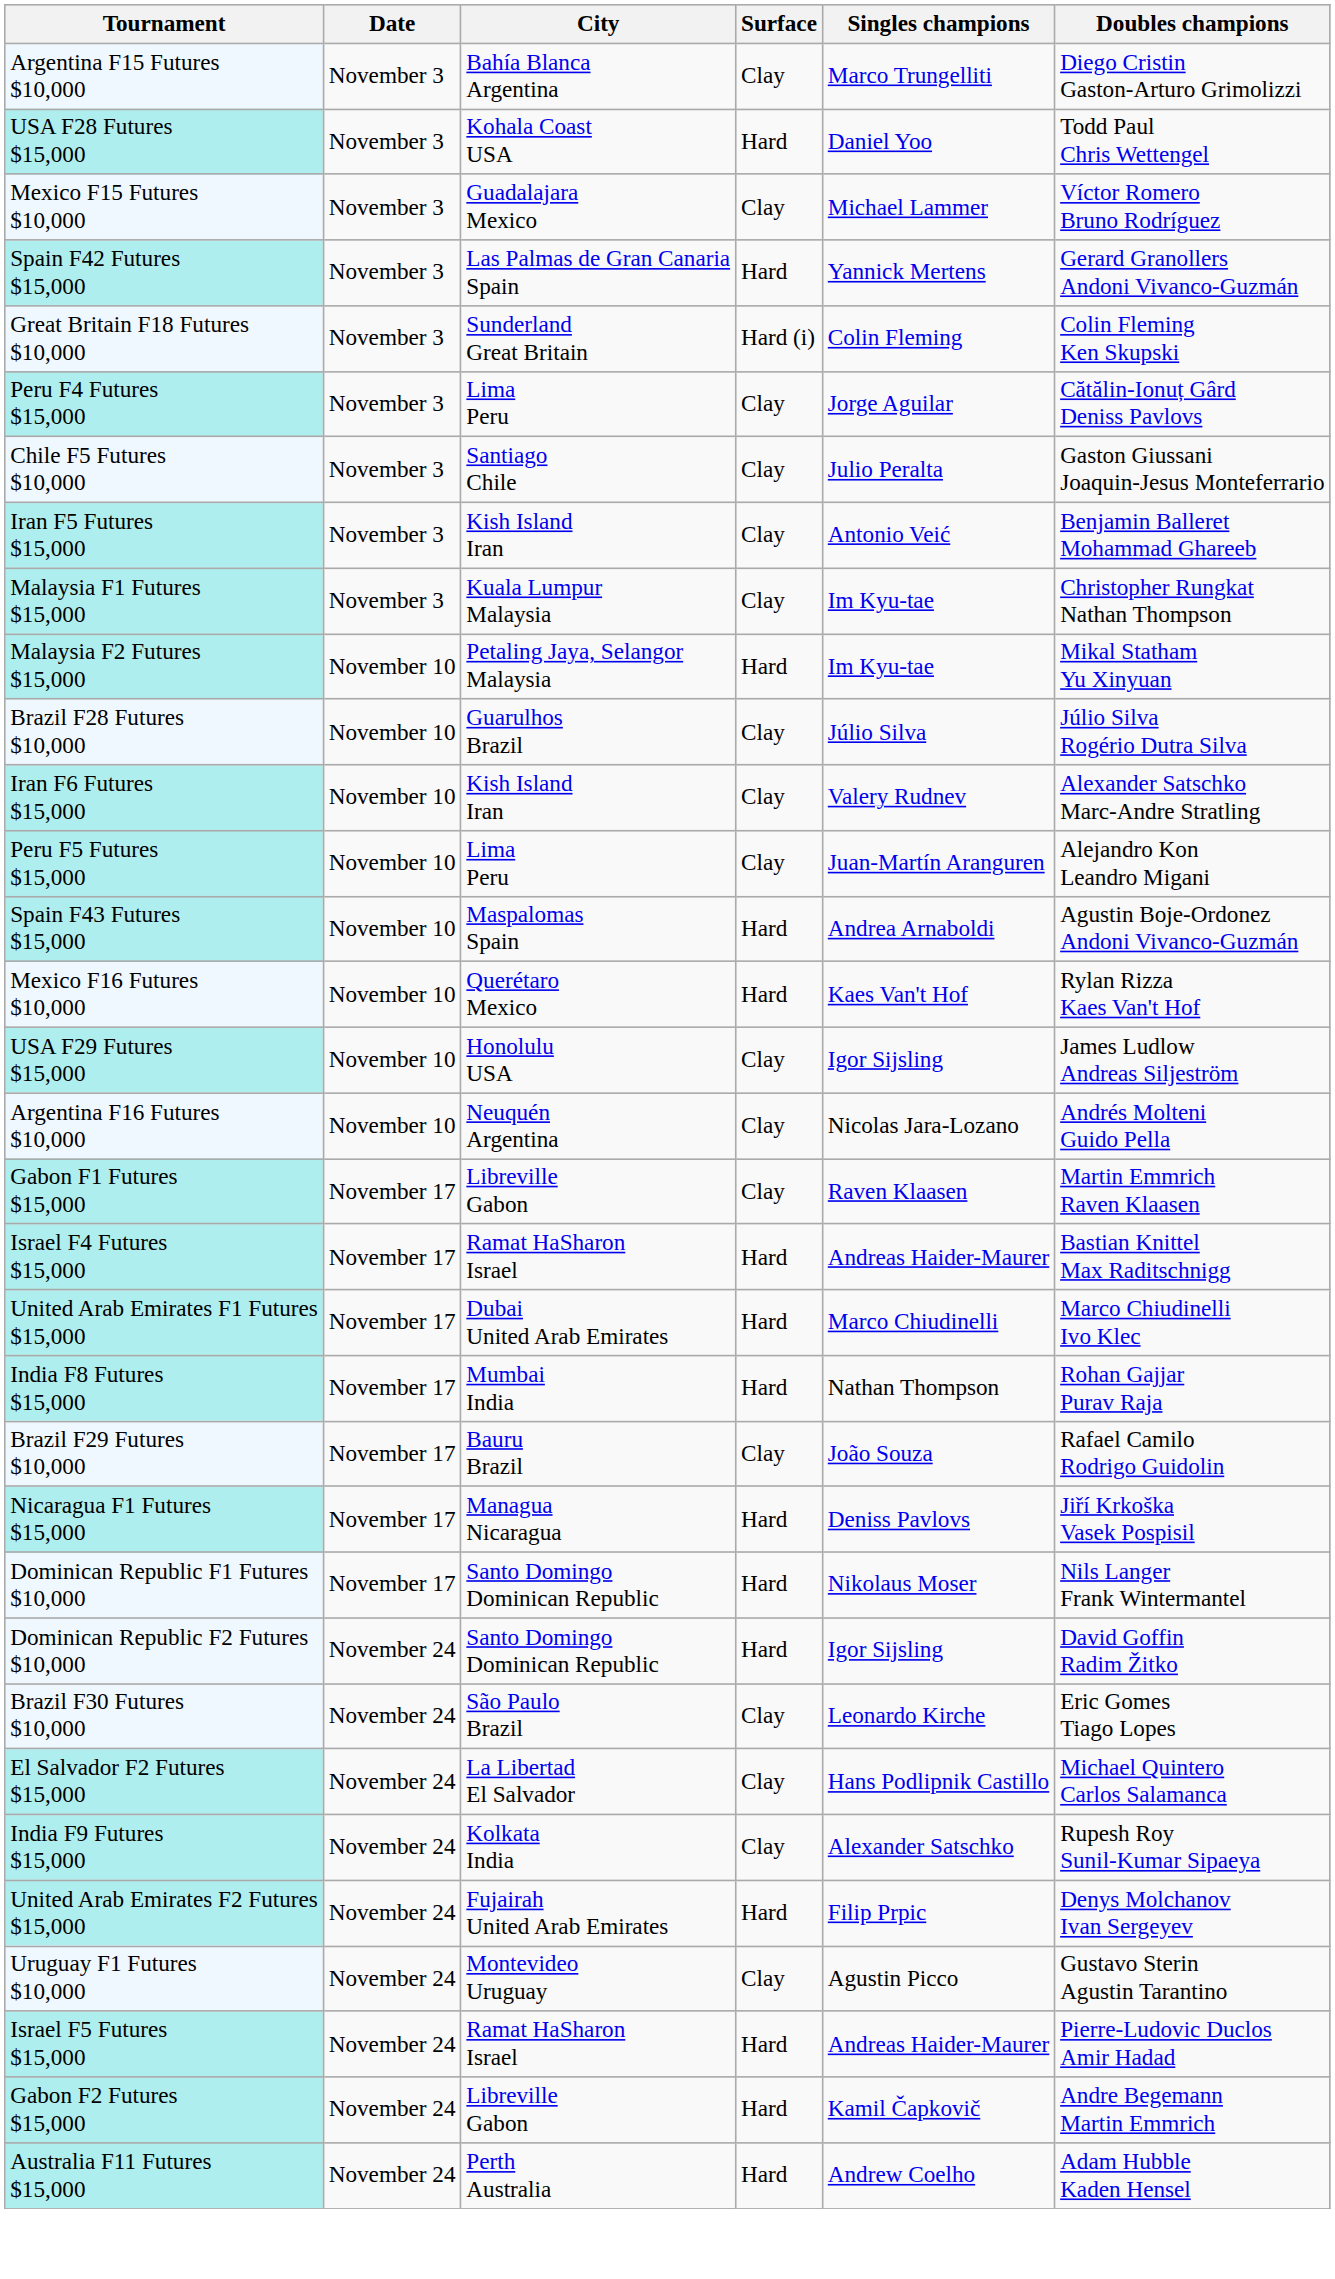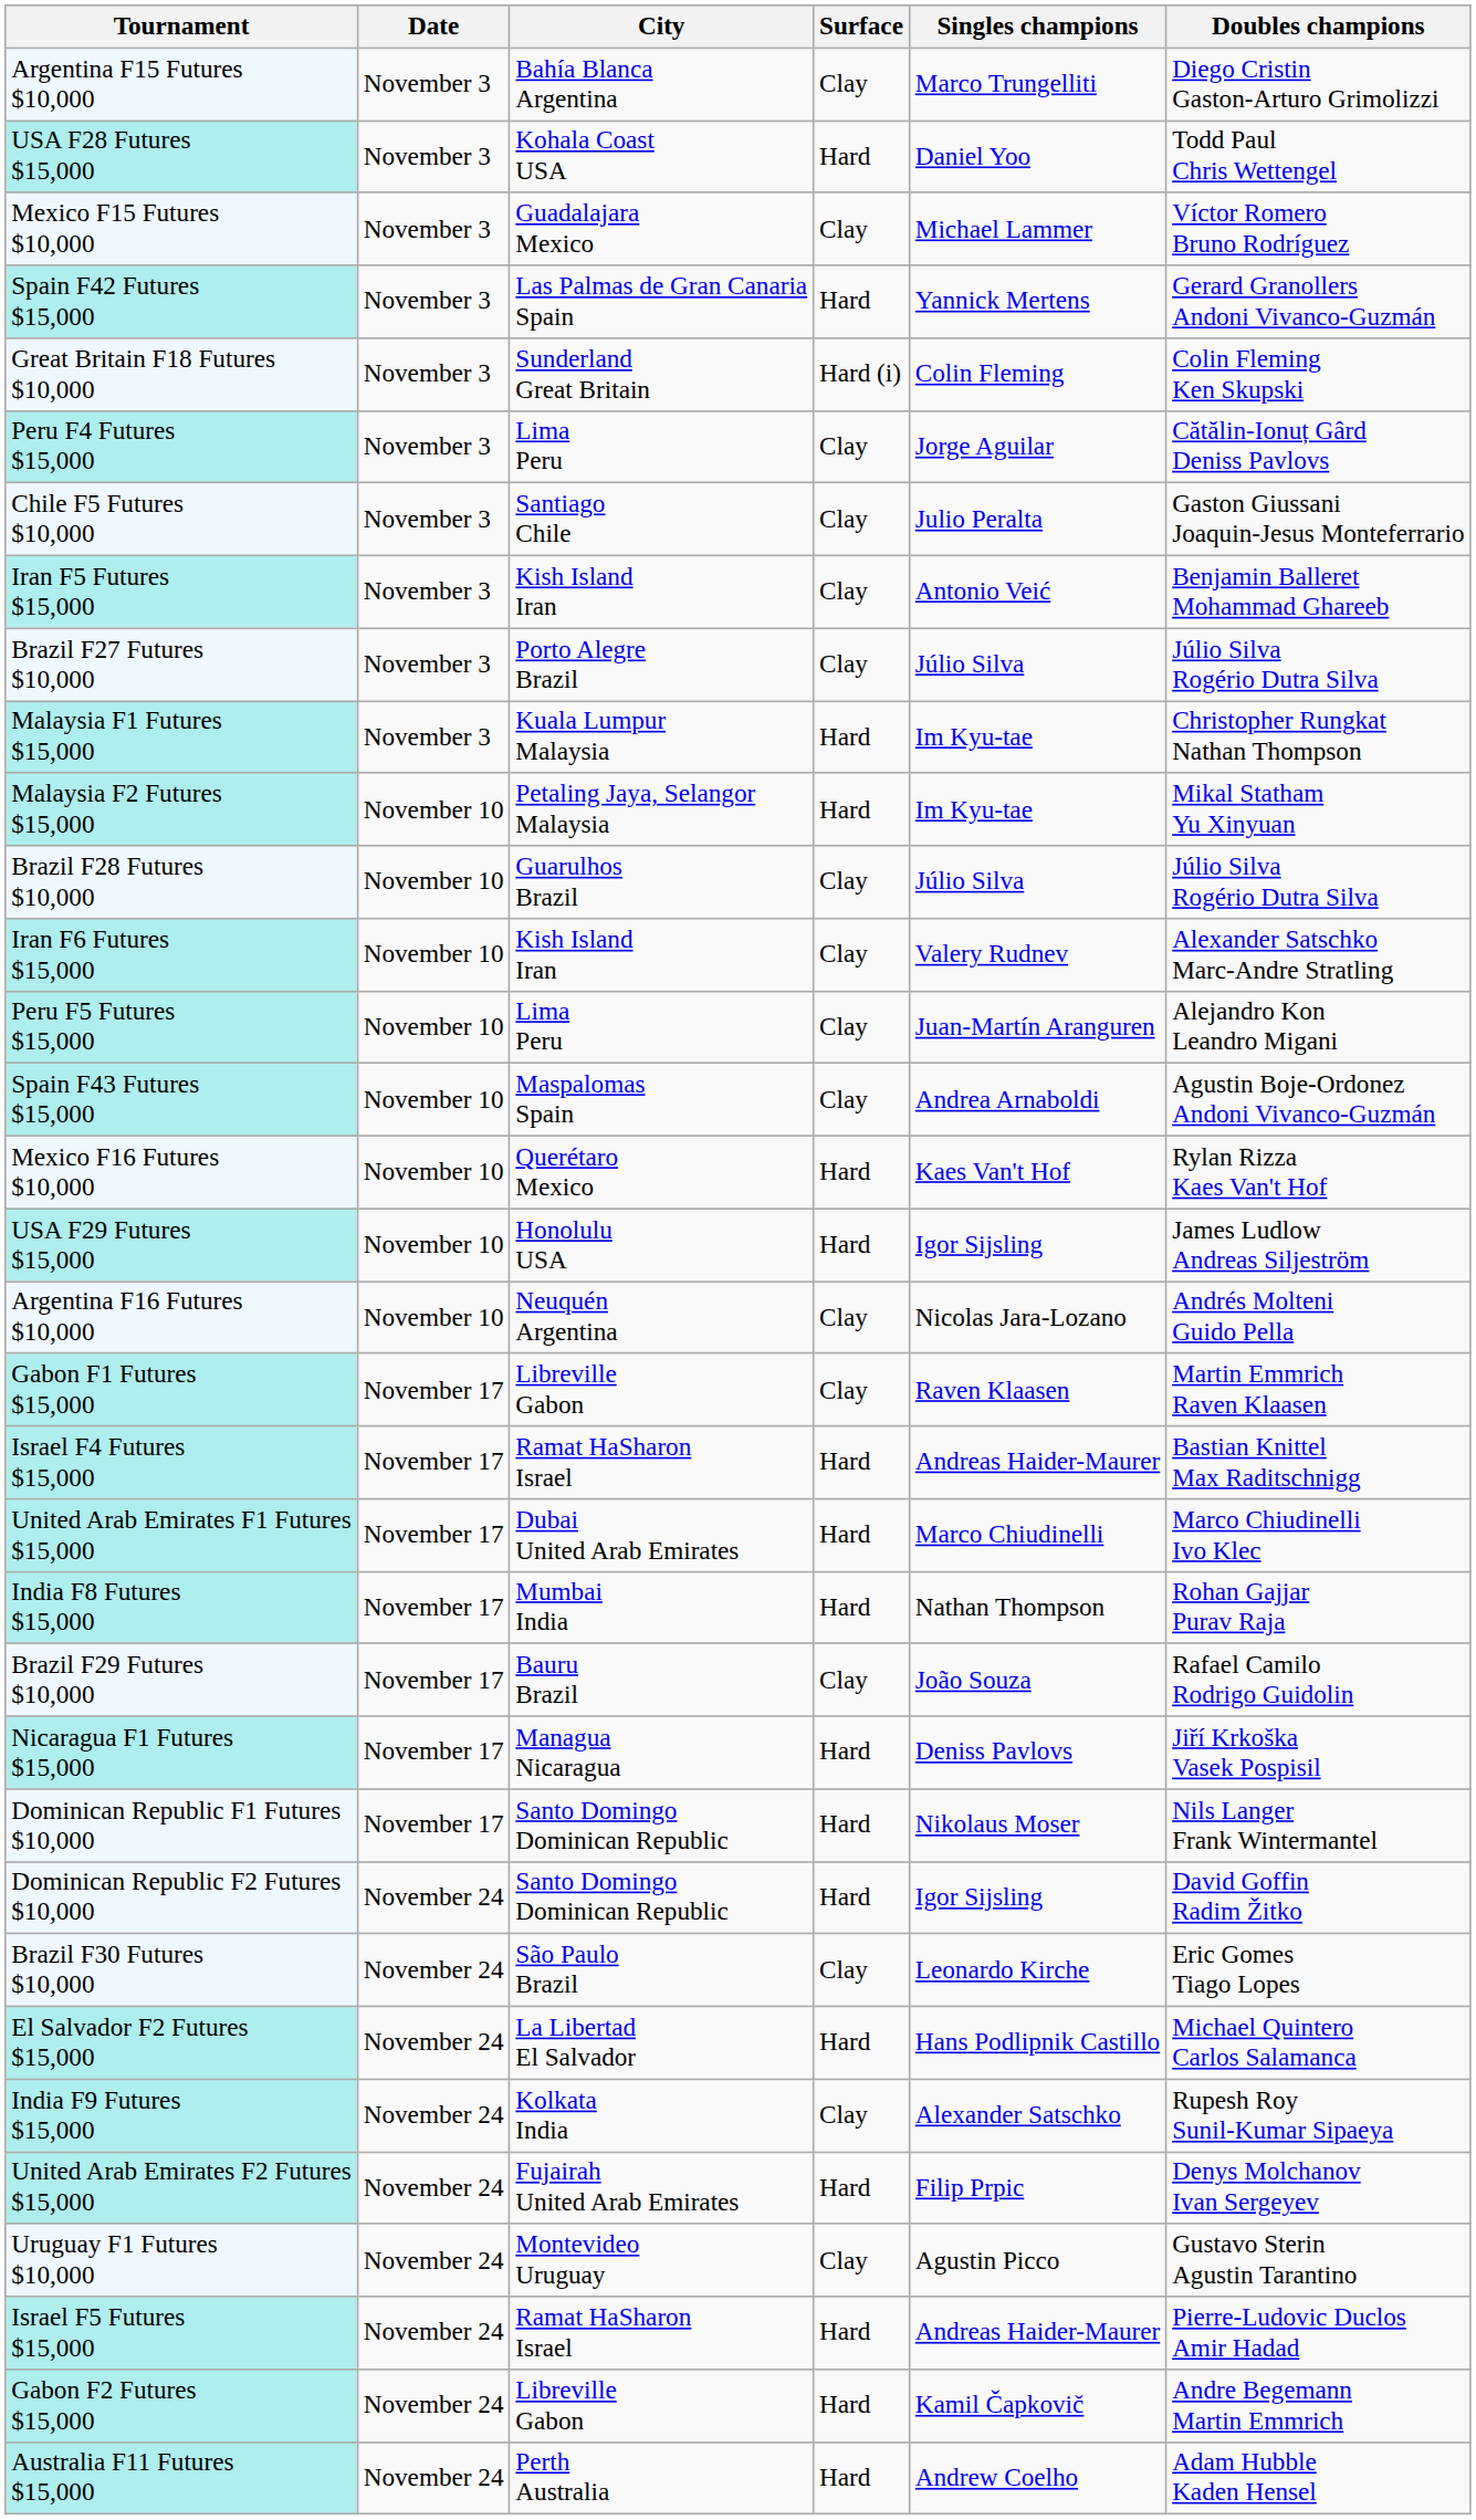 <table class="sortable wikitable" style="font-size:90%">
 <tr>
 <th>Tournament</th>
 <th>Date</th>
 <th>City</th>
 <th>Surface</th>
 <th>Singles champions</th>
 <th>Doubles champions</th>
 </tr>
 <tr>
 <td style="background:#f0f8ff;">Argentina F15 Futures<br>$10,000</td>
 <td>November 3</td>
 <td><a href='#'>Bahía Blanca</a><br>Argentina</td>
 <td>Clay</td>
 <td> <a href='#'>Marco Trungelliti</a></td>
 <td> <a href='#'>Diego Cristin</a><br> Gaston-Arturo Grimolizzi</td>
 </tr>
 <tr>
 <td style="background:#afeeee;">USA F28 Futures<br>$15,000</td>
 <td>November 3</td>
 <td><a href='#'>Kohala Coast</a><br>USA</td>
 <td>Hard</td>
 <td> <a href='#'>Daniel Yoo</a></td>
 <td> Todd Paul<br> <a href='#'>Chris Wettengel</a></td>
 </tr>
 <tr>
 <td style="background:#f0f8ff;">Mexico F15 Futures<br>$10,000</td>
 <td>November 3</td>
 <td><a href='#'>Guadalajara</a><br>Mexico</td>
 <td>Clay</td>
 <td> <a href='#'>Michael Lammer</a></td>
 <td> <a href='#'>Víctor Romero</a><br> <a href='#'>Bruno Rodríguez</a></td>
 </tr>
 <tr>
 <td style="background:#afeeee;">Spain F42 Futures<br>$15,000</td>
 <td>November 3</td>
 <td><a href='#'>Las Palmas de Gran Canaria</a><br>Spain</td>
 <td>Hard</td>
 <td> <a href='#'>Yannick Mertens</a></td>
 <td> <a href='#'>Gerard Granollers</a><br> <a href='#'>Andoni Vivanco-Guzmán</a></td>
 </tr>
 <tr>
 <td style="background:#f0f8ff;">Great Britain F18 Futures<br>$10,000</td>
 <td>November 3</td>
 <td><a href='#'>Sunderland</a><br>Great Britain</td>
 <td>Hard (i)</td>
 <td> <a href='#'>Colin Fleming</a></td>
 <td> <a href='#'>Colin Fleming</a><br> <a href='#'>Ken Skupski</a></td>
 </tr>
 <tr>
 <td style="background:#afeeee;">Peru F4 Futures<br>$15,000</td>
 <td>November 3</td>
 <td><a href='#'>Lima</a><br>Peru</td>
 <td>Clay</td>
 <td> <a href='#'>Jorge Aguilar</a></td>
 <td> <a href='#'>Cătălin-Ionuț Gârd</a><br> <a href='#'>Deniss Pavlovs</a></td>
 </tr>
 <tr>
 <td style="background:#f0f8ff;">Chile F5 Futures<br>$10,000</td>
 <td>November 3</td>
 <td><a href='#'>Santiago</a><br>Chile</td>
 <td>Clay</td>
 <td> <a href='#'>Julio Peralta</a></td>
 <td> Gaston Giussani<br> Joaquin-Jesus Monteferrario</td>
 </tr>
 <tr>
 <td style="background:#afeeee;">Iran F5 Futures<br>$15,000</td>
 <td>November 3</td>
 <td><a href='#'>Kish Island</a><br>Iran</td>
 <td>Clay</td>
 <td> <a href='#'>Antonio Veić</a></td>
 <td> <a href='#'>Benjamin Balleret</a><br> <a href='#'>Mohammad Ghareeb</a></td>
 </tr>
 <tr>
+<td style="background:#f0f8ff;">Brazil F27 Futures<br>$10,000</td>
+<td>November 3</td>
+<td><a href='#'>Porto Alegre</a><br>Brazil</td>
+<td>Clay</td>
+<td> <a href='#'>Júlio Silva</a></td>
+<td> <a href='#'>Júlio Silva</a><br> <a href='#'>Rogério Dutra Silva</a></td>
+</tr>
+<tr>
 <td style="background:#afeeee;">Malaysia F1 Futures<br>$15,000</td>
 <td>November 3</td>
 <td><a href='#'>Kuala Lumpur</a><br>Malaysia</td>
-<td>Clay</td>
+<td>Hard</td>
 <td> <a href='#'>Im Kyu-tae</a></td>
 <td> <a href='#'>Christopher Rungkat</a><br> Nathan Thompson</td>
 </tr>
 <tr>
 <td style="background:#afeeee;">Malaysia F2 Futures<br>$15,000</td>
 <td>November 10</td>
 <td><a href='#'>Petaling Jaya, Selangor</a><br>Malaysia</td>
 <td>Hard</td>
 <td> <a href='#'>Im Kyu-tae</a></td>
 <td> <a href='#'>Mikal Statham</a><br> <a href='#'>Yu Xinyuan</a></td>
 </tr>
 <tr>
 <td style="background:#f0f8ff;">Brazil F28 Futures<br>$10,000</td>
 <td>November 10</td>
 <td><a href='#'>Guarulhos</a><br>Brazil</td>
 <td>Clay</td>
 <td> <a href='#'>Júlio Silva</a></td>
 <td> <a href='#'>Júlio Silva</a><br> <a href='#'>Rogério Dutra Silva</a></td>
 </tr>
 <tr>
 <td style="background:#afeeee;">Iran F6 Futures<br>$15,000</td>
 <td>November 10</td>
 <td><a href='#'>Kish Island</a><br>Iran</td>
 <td>Clay</td>
 <td> <a href='#'>Valery Rudnev</a></td>
 <td> <a href='#'>Alexander Satschko</a><br> Marc-Andre Stratling</td>
 </tr>
 <tr>
 <td style="background:#afeeee;">Peru F5 Futures<br>$15,000</td>
 <td>November 10</td>
 <td><a href='#'>Lima</a><br>Peru</td>
 <td>Clay</td>
 <td> <a href='#'>Juan-Martín Aranguren</a></td>
 <td> Alejandro Kon<br> Leandro Migani</td>
 </tr>
 <tr>
 <td style="background:#afeeee;">Spain F43 Futures<br>$15,000</td>
 <td>November 10</td>
 <td><a href='#'>Maspalomas</a><br>Spain</td>
-<td>Hard</td>
+<td>Clay</td>
 <td> <a href='#'>Andrea Arnaboldi</a></td>
 <td> Agustin Boje-Ordonez<br> <a href='#'>Andoni Vivanco-Guzmán</a></td>
 </tr>
 <tr>
 <td style="background:#f0f8ff;">Mexico F16 Futures<br>$10,000</td>
 <td>November 10</td>
 <td><a href='#'>Querétaro</a><br>Mexico</td>
 <td>Hard</td>
 <td> <a href='#'>Kaes Van't Hof</a></td>
 <td> Rylan Rizza<br> <a href='#'>Kaes Van't Hof</a></td>
 </tr>
 <tr>
 <td style="background:#afeeee;">USA F29 Futures<br>$15,000</td>
 <td>November 10</td>
 <td><a href='#'>Honolulu</a><br>USA</td>
-<td>Clay</td>
+<td>Hard</td>
 <td> <a href='#'>Igor Sijsling</a></td>
 <td> James Ludlow<br> <a href='#'>Andreas Siljeström</a></td>
 </tr>
 <tr>
 <td style="background:#f0f8ff;">Argentina F16 Futures<br>$10,000</td>
 <td>November 10</td>
 <td><a href='#'>Neuquén</a><br>Argentina</td>
 <td>Clay</td>
 <td> Nicolas Jara-Lozano</td>
 <td> <a href='#'>Andrés Molteni</a><br> <a href='#'>Guido Pella</a></td>
 </tr>
 <tr>
 <td style="background:#afeeee;">Gabon F1 Futures<br>$15,000</td>
 <td>November 17</td>
 <td><a href='#'>Libreville</a><br>Gabon</td>
 <td>Clay</td>
 <td> <a href='#'>Raven Klaasen</a></td>
 <td> <a href='#'>Martin Emmrich</a><br> <a href='#'>Raven Klaasen</a></td>
 </tr>
 <tr>
 <td style="background:#afeeee;">Israel F4 Futures<br>$15,000</td>
 <td>November 17</td>
 <td><a href='#'>Ramat HaSharon</a><br>Israel</td>
 <td>Hard</td>
 <td> <a href='#'>Andreas Haider-Maurer</a></td>
 <td> <a href='#'>Bastian Knittel</a><br> <a href='#'>Max Raditschnigg</a></td>
 </tr>
 <tr>
 <td style="background:#afeeee;">United Arab Emirates F1 Futures<br>$15,000</td>
 <td>November 17</td>
 <td><a href='#'>Dubai</a><br>United Arab Emirates</td>
 <td>Hard</td>
 <td> <a href='#'>Marco Chiudinelli</a></td>
 <td> <a href='#'>Marco Chiudinelli</a><br> <a href='#'>Ivo Klec</a></td>
 </tr>
 <tr>
 <td style="background:#afeeee;">India F8 Futures<br>$15,000</td>
 <td>November 17</td>
 <td><a href='#'>Mumbai</a><br>India</td>
 <td>Hard</td>
 <td> Nathan Thompson</td>
 <td> <a href='#'>Rohan Gajjar</a><br> <a href='#'>Purav Raja</a></td>
 </tr>
 <tr>
 <td style="background:#f0f8ff;">Brazil F29 Futures<br>$10,000</td>
 <td>November 17</td>
 <td><a href='#'>Bauru</a><br>Brazil</td>
 <td>Clay</td>
 <td> <a href='#'>João Souza</a></td>
 <td> Rafael Camilo<br> <a href='#'>Rodrigo Guidolin</a></td>
 </tr>
 <tr>
 <td style="background:#afeeee;">Nicaragua F1 Futures<br>$15,000</td>
 <td>November 17</td>
 <td><a href='#'>Managua</a><br>Nicaragua</td>
 <td>Hard</td>
 <td> <a href='#'>Deniss Pavlovs</a></td>
 <td> <a href='#'>Jiří Krkoška</a><br> <a href='#'>Vasek Pospisil</a></td>
 </tr>
 <tr>
 <td style="background:#f0f8ff;">Dominican Republic F1 Futures<br>$10,000</td>
 <td>November 17</td>
 <td><a href='#'>Santo Domingo</a><br>Dominican Republic</td>
 <td>Hard</td>
 <td> <a href='#'>Nikolaus Moser</a></td>
 <td> <a href='#'>Nils Langer</a><br> Frank Wintermantel</td>
 </tr>
 <tr>
 <td style="background:#f0f8ff;">Dominican Republic F2 Futures<br>$10,000</td>
 <td>November 24</td>
 <td><a href='#'>Santo Domingo</a><br>Dominican Republic</td>
 <td>Hard</td>
 <td> <a href='#'>Igor Sijsling</a></td>
 <td> <a href='#'>David Goffin</a><br> <a href='#'>Radim Žitko</a></td>
 </tr>
 <tr>
 <td style="background:#f0f8ff;">Brazil F30 Futures<br>$10,000</td>
 <td>November 24</td>
 <td><a href='#'>São Paulo</a><br>Brazil</td>
 <td>Clay</td>
 <td> <a href='#'>Leonardo Kirche</a></td>
 <td> Eric Gomes<br> Tiago Lopes</td>
 </tr>
 <tr>
 <td style="background:#afeeee;">El Salvador F2 Futures<br>$15,000</td>
 <td>November 24</td>
 <td><a href='#'>La Libertad</a><br>El Salvador</td>
-<td>Clay</td>
+<td>Hard</td>
 <td> <a href='#'>Hans Podlipnik Castillo</a></td>
 <td> <a href='#'>Michael Quintero</a><br> <a href='#'>Carlos Salamanca</a></td>
 </tr>
 <tr>
 <td style="background:#afeeee;">India F9 Futures<br>$15,000</td>
 <td>November 24</td>
 <td><a href='#'>Kolkata</a><br>India</td>
 <td>Clay</td>
 <td> <a href='#'>Alexander Satschko</a></td>
 <td> Rupesh Roy<br> <a href='#'>Sunil-Kumar Sipaeya</a></td>
 </tr>
 <tr>
 <td style="background:#afeeee;">United Arab Emirates F2 Futures<br>$15,000</td>
 <td>November 24</td>
 <td><a href='#'>Fujairah</a><br>United Arab Emirates</td>
 <td>Hard</td>
 <td> <a href='#'>Filip Prpic</a></td>
 <td> <a href='#'>Denys Molchanov</a><br> <a href='#'>Ivan Sergeyev</a></td>
 </tr>
 <tr>
 <td style="background:#f0f8ff;">Uruguay F1 Futures<br>$10,000</td>
 <td>November 24</td>
 <td><a href='#'>Montevideo</a><br>Uruguay</td>
 <td>Clay</td>
 <td> Agustin Picco</td>
 <td> Gustavo Sterin<br> Agustin Tarantino</td>
 </tr>
 <tr>
 <td style="background:#afeeee;">Israel F5 Futures<br>$15,000</td>
 <td>November 24</td>
 <td><a href='#'>Ramat HaSharon</a><br>Israel</td>
 <td>Hard</td>
 <td> <a href='#'>Andreas Haider-Maurer</a></td>
 <td> <a href='#'>Pierre-Ludovic Duclos</a><br> <a href='#'>Amir Hadad</a></td>
 </tr>
 <tr>
 <td style="background:#afeeee;">Gabon F2 Futures<br>$15,000</td>
 <td>November 24</td>
 <td><a href='#'>Libreville</a><br>Gabon</td>
 <td>Hard</td>
 <td> <a href='#'>Kamil Čapkovič</a></td>
 <td> <a href='#'>Andre Begemann</a><br> <a href='#'>Martin Emmrich</a></td>
 </tr>
 <tr>
 <td style="background:#afeeee;">Australia F11 Futures<br>$15,000</td>
 <td>November 24</td>
 <td><a href='#'>Perth</a><br>Australia</td>
 <td>Hard</td>
 <td> <a href='#'>Andrew Coelho</a></td>
 <td> <a href='#'>Adam Hubble</a><br> <a href='#'>Kaden Hensel</a></td>
 </tr>
 </table>
